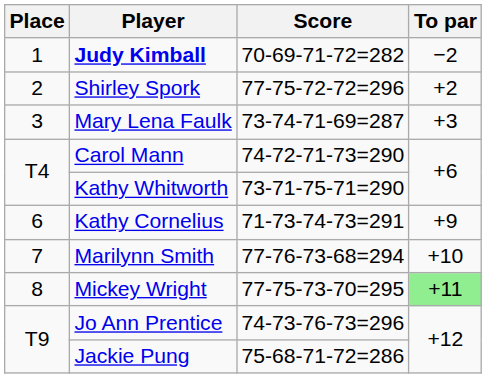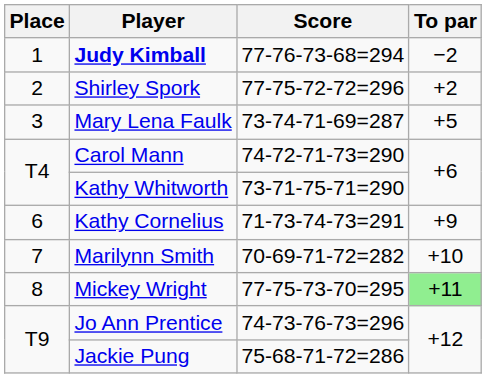 <table class="wikitable">
 <tr>
 <th>Place</th>
 <th>Player</th>
 <th>Score</th>
 <th>To par </th>
 </tr>
 <tr>
 <td align=center>1</td>
 <td> <strong><a href='#'>Judy Kimball</a></strong></td>
-<td>70-69-71-72=282</td>
+<td>77-76-73-68=294</td>
 <td align=center>−2 </td>
 </tr>
 <tr>
 <td align=center>2</td>
 <td> <a href='#'>Shirley Spork</a></td>
 <td>77-75-72-72=296</td>
 <td align=center>+2  </td>
 </tr>
 <tr>
 <td align=center>3</td>
 <td> <a href='#'>Mary Lena Faulk</a></td>
 <td>73-74-71-69=287</td>
-<td align=center>+3 </td>
+<td align=center>+5 </td>
 </tr>
 <tr>
 <td align=center rowspan=2>T4</td>
 <td> <a href='#'>Carol Mann</a></td>
 <td>74-72-71-73=290</td>
 <td align=center rowspan=2>+6 </td>
 </tr>
 <tr>
 <td> <a href='#'>Kathy Whitworth</a></td>
 <td>73-71-75-71=290</td>
 </tr>
 <tr>
 <td align=center>6</td>
 <td> <a href='#'>Kathy Cornelius</a></td>
 <td>71-73-74-73=291</td>
 <td align=center>+9 </td>
 </tr>
 <tr>
 <td align=center>7</td>
 <td> <a href='#'>Marilynn Smith</a></td>
-<td>77-76-73-68=294</td>
+<td>70-69-71-72=282</td>
 <td align=center>+10 </td>
 </tr>
 <tr>
 <td align=center>8</td>
 <td> <a href='#'>Mickey Wright</a></td>
 <td>77-75-73-70=295</td>
 <td align=center style="background: lightgreen;">+11 </td>
 </tr>
 <tr>
 <td align=center rowspan=2>T9</td>
 <td> <a href='#'>Jo Ann Prentice</a></td>
 <td>74-73-76-73=296</td>
 <td align=center rowspan=2>+12 </td>
 </tr>
 <tr>
 <td> <a href='#'>Jackie Pung</a></td>
 <td>75-68-71-72=286</td>
 </tr>
 </table>
